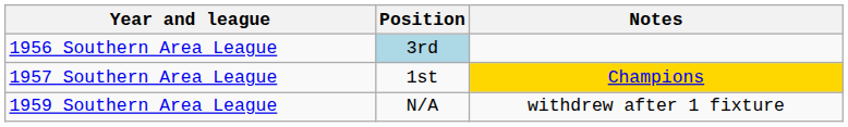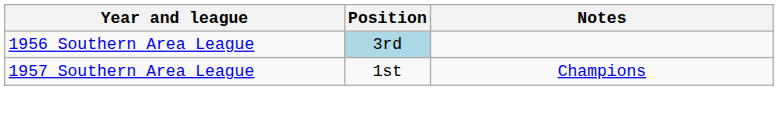 <table class="wikitable">
 <tr>
 <th width=350>Year and league</th>
 <th width=50>Position</th>
 <th width=350>Notes</th>
 </tr>
 <tr align=center>
 <td align="left"><a href='#'>1956 Southern Area League</a></td>
 <td style="background: lightblue;">3rd</td>
 <td></td>
 </tr>
 <tr align=center>
 <td align="left"><a href='#'>1957 Southern Area League</a></td>
 <td>1st</td>
-<td style="background: gold;"><a href='#'>Champions</a></td>
-</tr>
-<tr align=center>
-<td align="left"><a href='#'>1959 Southern Area League</a></td>
-<td>N/A</td>
-<td>withdrew after 1 fixture</td>
+<td><a href='#'>Champions</a></td>
 </tr>
 </table>
